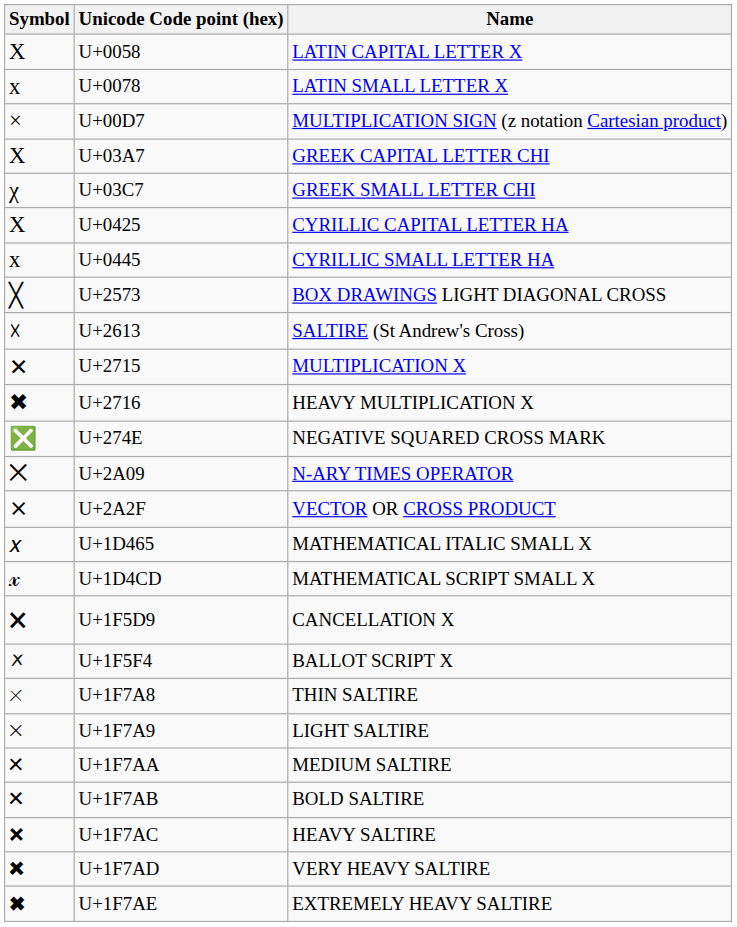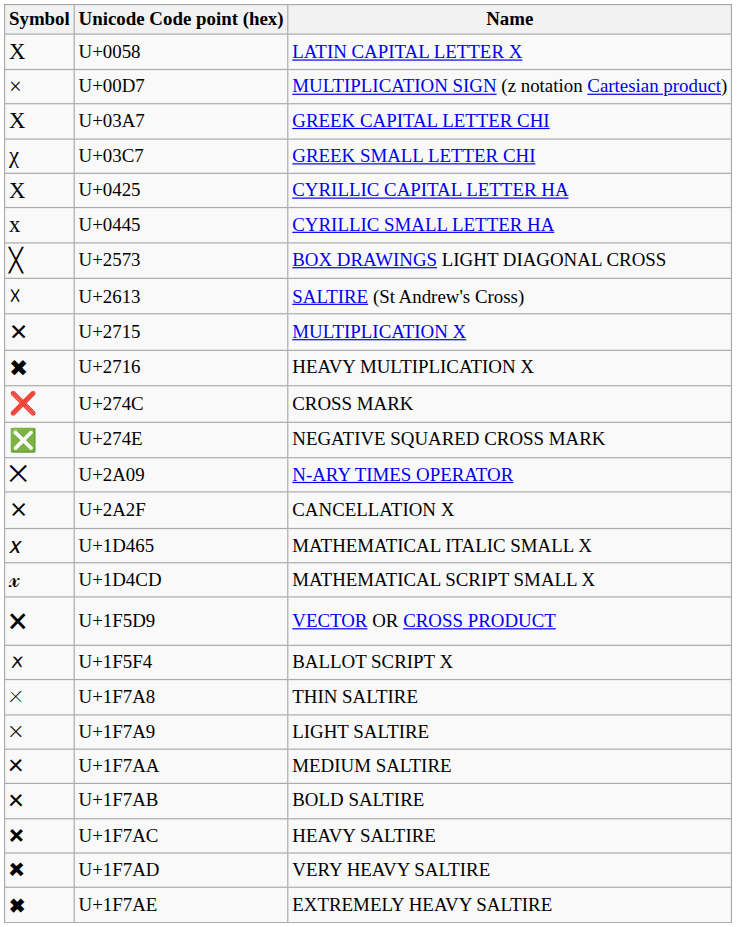 <table class="wikitable">
 <tr>
 <th>Symbol</th>
 <th>Unicode Code point (hex)</th>
 <th>Name</th>
 </tr>
 <tr>
 <td><big>X</big></td>
 <td>U+0058</td>
 <td><a href='#'>LATIN CAPITAL LETTER X</a></td>
-</tr>
-<tr>
-<td><big>x</big></td>
-<td>U+0078</td>
-<td><a href='#'>LATIN SMALL LETTER X</a></td>
 </tr>
 <tr>
 <td><big>×</big></td>
 <td>U+00D7</td>
 <td><a href='#'>MULTIPLICATION SIGN</a> (z notation <a href='#'>Cartesian product</a>)</td>
 </tr>
 <tr>
 <td><big>Χ</big></td>
 <td>U+03A7</td>
 <td><a href='#'>GREEK CAPITAL LETTER CHI</a></td>
 </tr>
 <tr>
 <td><big>χ</big></td>
 <td>U+03C7</td>
 <td><a href='#'>GREEK SMALL LETTER CHI</a></td>
 </tr>
 <tr>
 <td><big>Х</big></td>
 <td>U+0425</td>
 <td><a href='#'>CYRILLIC CAPITAL LETTER HA</a></td>
 </tr>
 <tr>
 <td><big>х</big></td>
 <td>U+0445</td>
 <td><a href='#'>CYRILLIC SMALL LETTER HA</a></td>
 </tr>
 <tr>
 <td><big>╳</big></td>
 <td>U+2573</td>
 <td><a href='#'>BOX DRAWINGS</a> LIGHT DIAGONAL CROSS</td>
 </tr>
 <tr>
 <td><big>☓</big></td>
 <td>U+2613</td>
 <td><a href='#'>SALTIRE</a> (St Andrew's Cross)</td>
 </tr>
 <tr>
 <td><big>✕</big></td>
 <td>U+2715</td>
 <td><a href='#'>MULTIPLICATION X</a></td>
 </tr>
 <tr>
 <td><big>✖</big></td>
 <td>U+2716</td>
 <td>HEAVY MULTIPLICATION X</td>
 </tr>
 <tr>
+<td><big>❌</big></td>
+<td>U+274C</td>
+<td>CROSS MARK</td>
+</tr>
+<tr>
 <td><big>❎</big></td>
 <td>U+274E</td>
 <td>NEGATIVE SQUARED CROSS MARK</td>
 </tr>
 <tr>
 <td><big>⨉</big></td>
 <td>U+2A09</td>
 <td><a href='#'>N-ARY TIMES OPERATOR</a></td>
 </tr>
 <tr>
 <td><big>⨯</big></td>
 <td>U+2A2F</td>
-<td><a href='#'>VECTOR</a> OR <a href='#'>CROSS PRODUCT</a></td>
+<td>CANCELLATION X</td>
 </tr>
 <tr>
 <td><big>𝑥</big></td>
 <td>U+1D465</td>
 <td>MATHEMATICAL ITALIC SMALL X</td>
 </tr>
 <tr>
 <td><big>𝓍</big></td>
 <td>U+1D4CD</td>
 <td>MATHEMATICAL SCRIPT SMALL X</td>
 </tr>
 <tr>
 <td><big>🗙</big></td>
 <td>U+1F5D9</td>
-<td>CANCELLATION X</td>
+<td><a href='#'>VECTOR</a> OR <a href='#'>CROSS PRODUCT</a></td>
 </tr>
 <tr>
 <td><big>🗴</big></td>
 <td>U+1F5F4</td>
 <td>BALLOT SCRIPT X</td>
 </tr>
 <tr>
 <td><big>🞨</big></td>
 <td>U+1F7A8</td>
 <td>THIN SALTIRE</td>
 </tr>
 <tr>
 <td><big>🞩</big></td>
 <td>U+1F7A9</td>
 <td>LIGHT SALTIRE</td>
 </tr>
 <tr>
 <td><big>🞪</big></td>
 <td>U+1F7AA</td>
 <td>MEDIUM SALTIRE</td>
 </tr>
 <tr>
 <td><big>🞫</big></td>
 <td>U+1F7AB</td>
 <td>BOLD SALTIRE</td>
 </tr>
 <tr>
 <td><big>🞬</big></td>
 <td>U+1F7AC</td>
 <td>HEAVY SALTIRE</td>
 </tr>
 <tr>
 <td><big>🞭</big></td>
 <td>U+1F7AD</td>
 <td>VERY HEAVY SALTIRE</td>
 </tr>
 <tr>
 <td><big>🞮</big></td>
 <td>U+1F7AE</td>
 <td>EXTREMELY HEAVY SALTIRE</td>
 </tr>
 </table>
